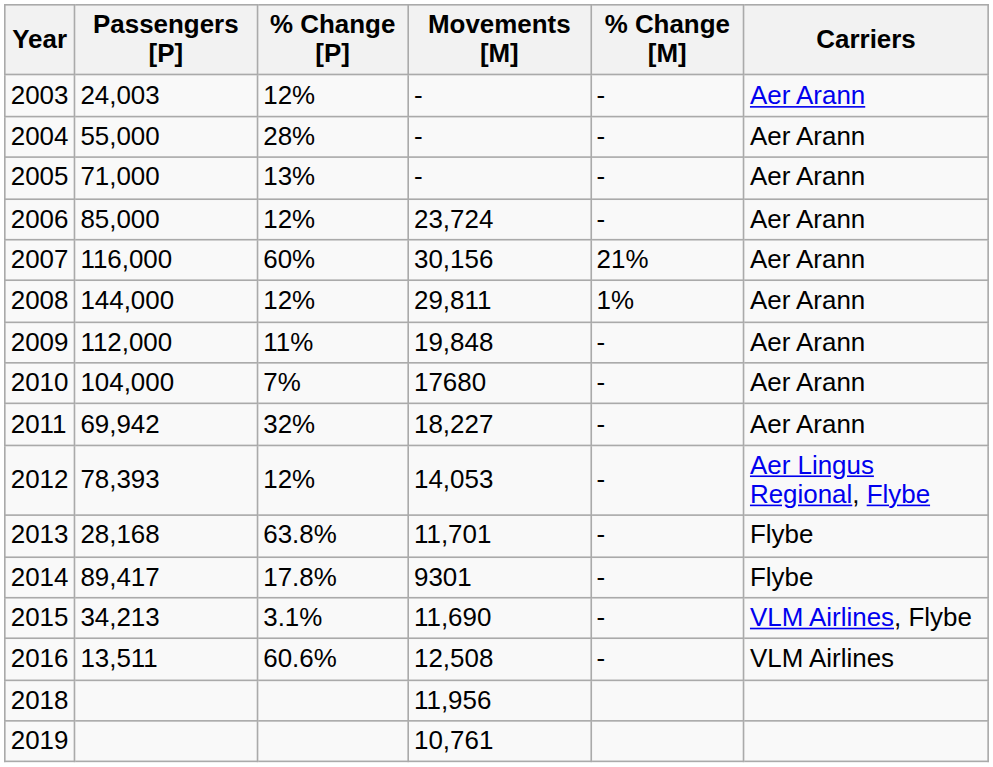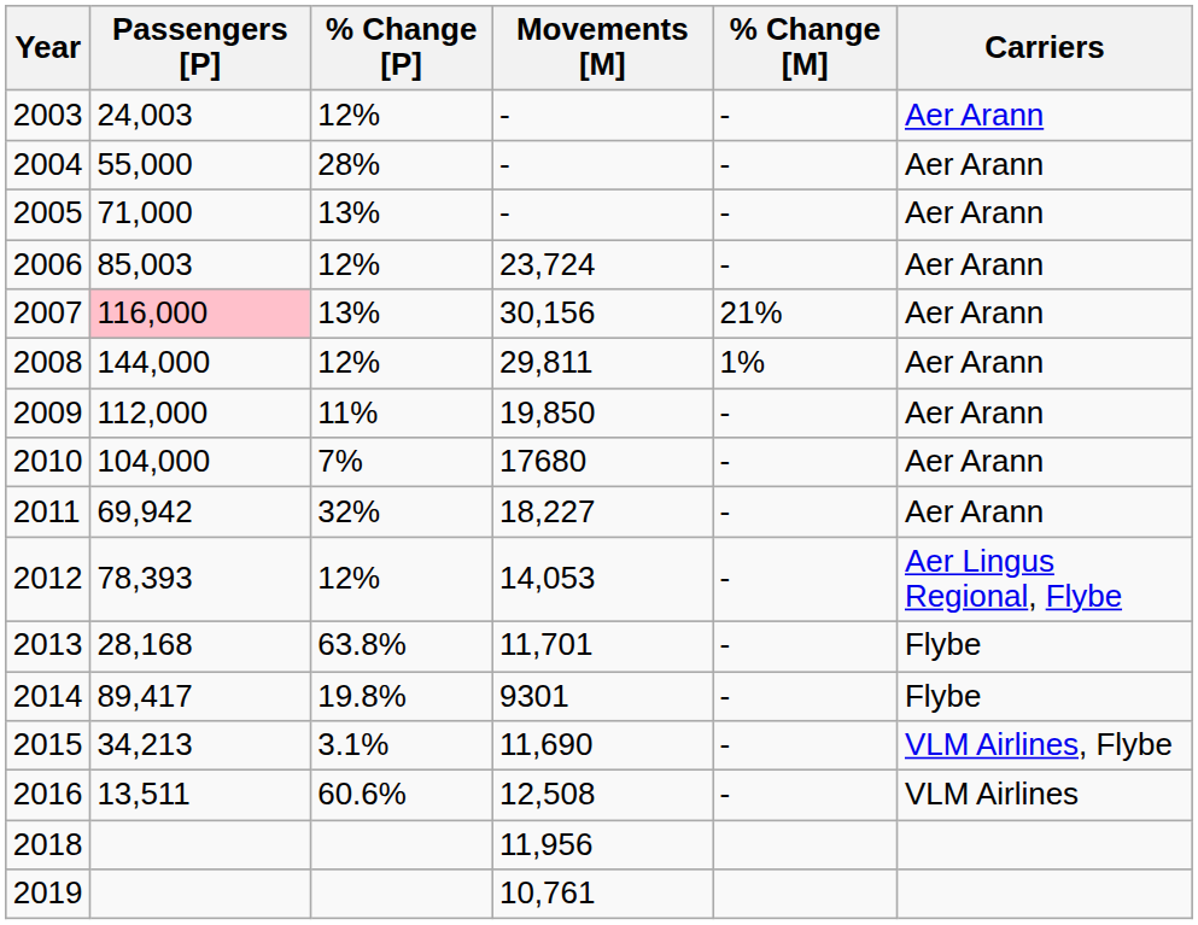 <table class="wikitable">
 <tr>
 <th>Year</th>
 <th>Passengers [P]</th>
 <th>% Change [P]</th>
 <th>Movements [M]</th>
 <th>% Change [M]</th>
 <th>Carriers</th>
 </tr>
 <tr>
 <td>2003</td>
 <td><div>24,003</div></td>
 <td><div>12%</div></td>
 <td><div>-</div></td>
 <td><div>- </div></td>
 <td><div><a href='#'>Aer Arann</a></div></td>
 </tr>
 <tr>
 <td>2004</td>
 <td><div>55,000</div></td>
 <td><div>28% </div></td>
 <td><div>-</div></td>
 <td><div>- </div></td>
 <td><div>Aer Arann</div></td>
 </tr>
 <tr>
 <td>2005</td>
 <td><div>71,000</div></td>
 <td><div>13%</div></td>
 <td><div>- </div></td>
 <td><div>- </div></td>
 <td><div>Aer Arann</div></td>
 </tr>
 <tr>
 <td>2006</td>
-<td><div>85,000</div></td>
+<td><div>85,003</div></td>
 <td><div>12% </div></td>
 <td><div>23,724</div></td>
 <td><div>-</div></td>
 <td><div>Aer Arann</div></td>
 </tr>
 <tr>
 <td>2007</td>
-<td><div>116,000</div></td>
-<td><div>60% </div></td>
+<td style="background: pink;"><div>116,000</div></td>
+<td><div>13% </div></td>
 <td><div>30,156</div></td>
 <td><div>21% </div></td>
 <td><div>Aer Arann</div></td>
 </tr>
 <tr>
 <td>2008</td>
 <td><div>144,000</div></td>
 <td><div>12% </div></td>
 <td><div>29,811</div></td>
 <td><div>1% </div></td>
 <td><div>Aer Arann</div></td>
 </tr>
 <tr>
 <td>2009</td>
 <td><div>112,000</div></td>
 <td><div>11% </div></td>
-<td><div>19,848</div></td>
+<td><div>19,850</div></td>
 <td><div>- </div></td>
 <td><div>Aer Arann</div></td>
 </tr>
 <tr>
 <td>2010</td>
 <td><div>104,000 </div></td>
 <td><div>7%</div></td>
 <td><div>17680 </div></td>
 <td><div>- </div></td>
 <td><div>Aer Arann</div></td>
 </tr>
 <tr>
 <td>2011</td>
 <td><div>69,942 </div></td>
 <td><div>32%  </div></td>
 <td><div>18,227 </div></td>
 <td><div>-</div></td>
 <td><div>Aer Arann</div></td>
 </tr>
 <tr>
 <td>2012</td>
 <td><div>78,393 </div></td>
 <td><div>12%</div></td>
 <td><div>14,053</div></td>
 <td><div>-</div></td>
 <td><div><a href='#'>Aer Lingus Regional</a>, <a href='#'>Flybe</a></div></td>
 </tr>
 <tr>
 <td>2013</td>
 <td><div>28,168</div></td>
 <td><div>63.8% </div></td>
 <td><div>11,701 </div></td>
 <td><div>- </div></td>
 <td><div>Flybe</div></td>
 </tr>
 <tr>
 <td>2014</td>
 <td><div>89,417</div></td>
-<td><div>17.8%</div></td>
+<td><div>19.8%</div></td>
 <td><div>9301</div></td>
 <td><div>-</div></td>
 <td><div>Flybe</div></td>
 </tr>
 <tr>
 <td>2015</td>
 <td><div>34,213</div></td>
 <td><div>3.1% </div></td>
 <td><div>11,690 </div></td>
 <td><div>- </div></td>
 <td><div><a href='#'>VLM Airlines</a>, Flybe</div></td>
 </tr>
 <tr>
 <td>2016</td>
 <td><div>13,511</div></td>
 <td><div>60.6% </div></td>
 <td><div>12,508</div></td>
 <td><div>- </div></td>
 <td><div>VLM Airlines</div></td>
 </tr>
 <tr>
 <td>2018</td>
 <td></td>
 <td></td>
 <td><div>11,956</div></td>
 <td></td>
 <td></td>
 </tr>
 <tr>
 <td>2019</td>
 <td></td>
 <td></td>
 <td><div>10,761</div></td>
 <td></td>
 <td></td>
 </tr>
 </table>
